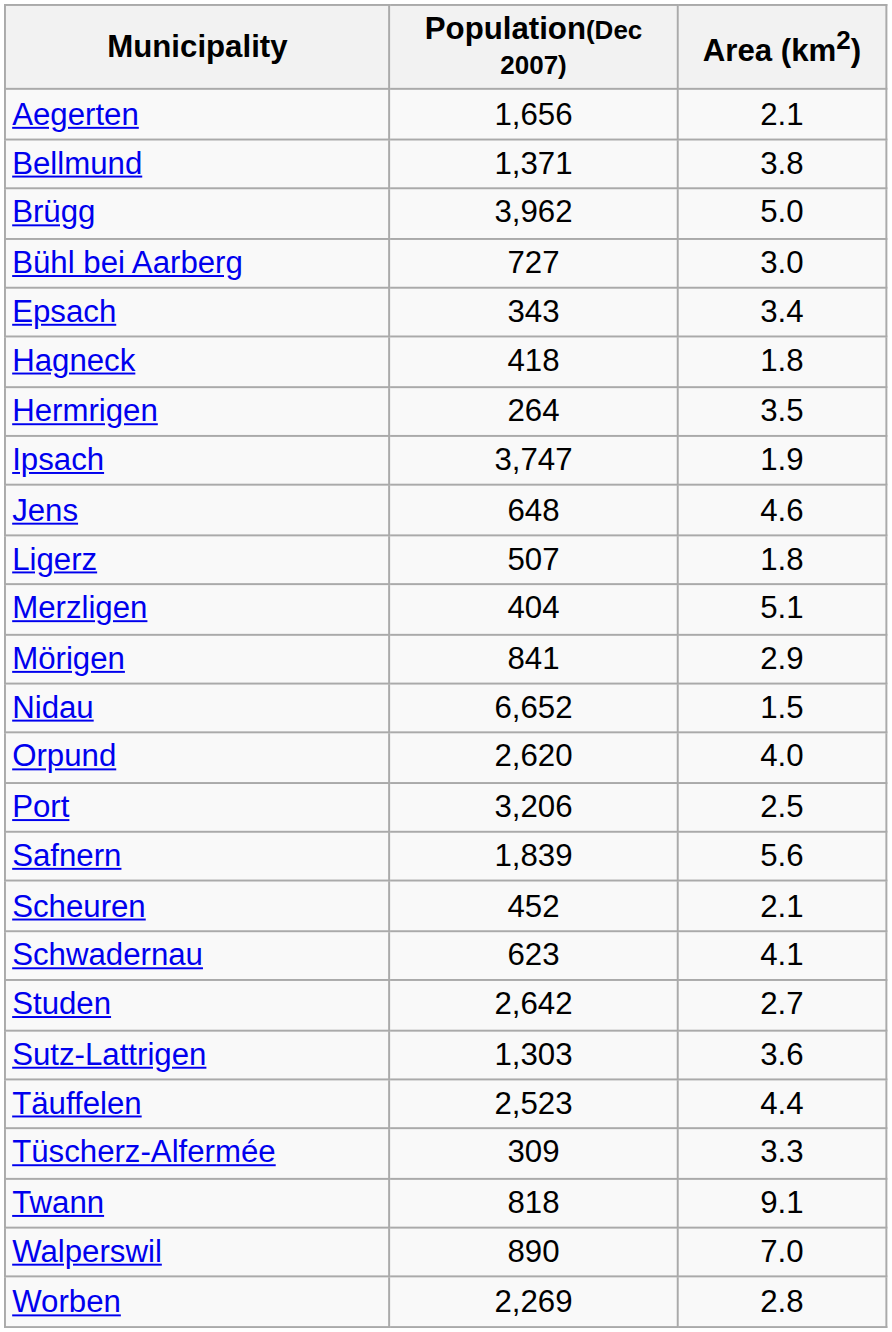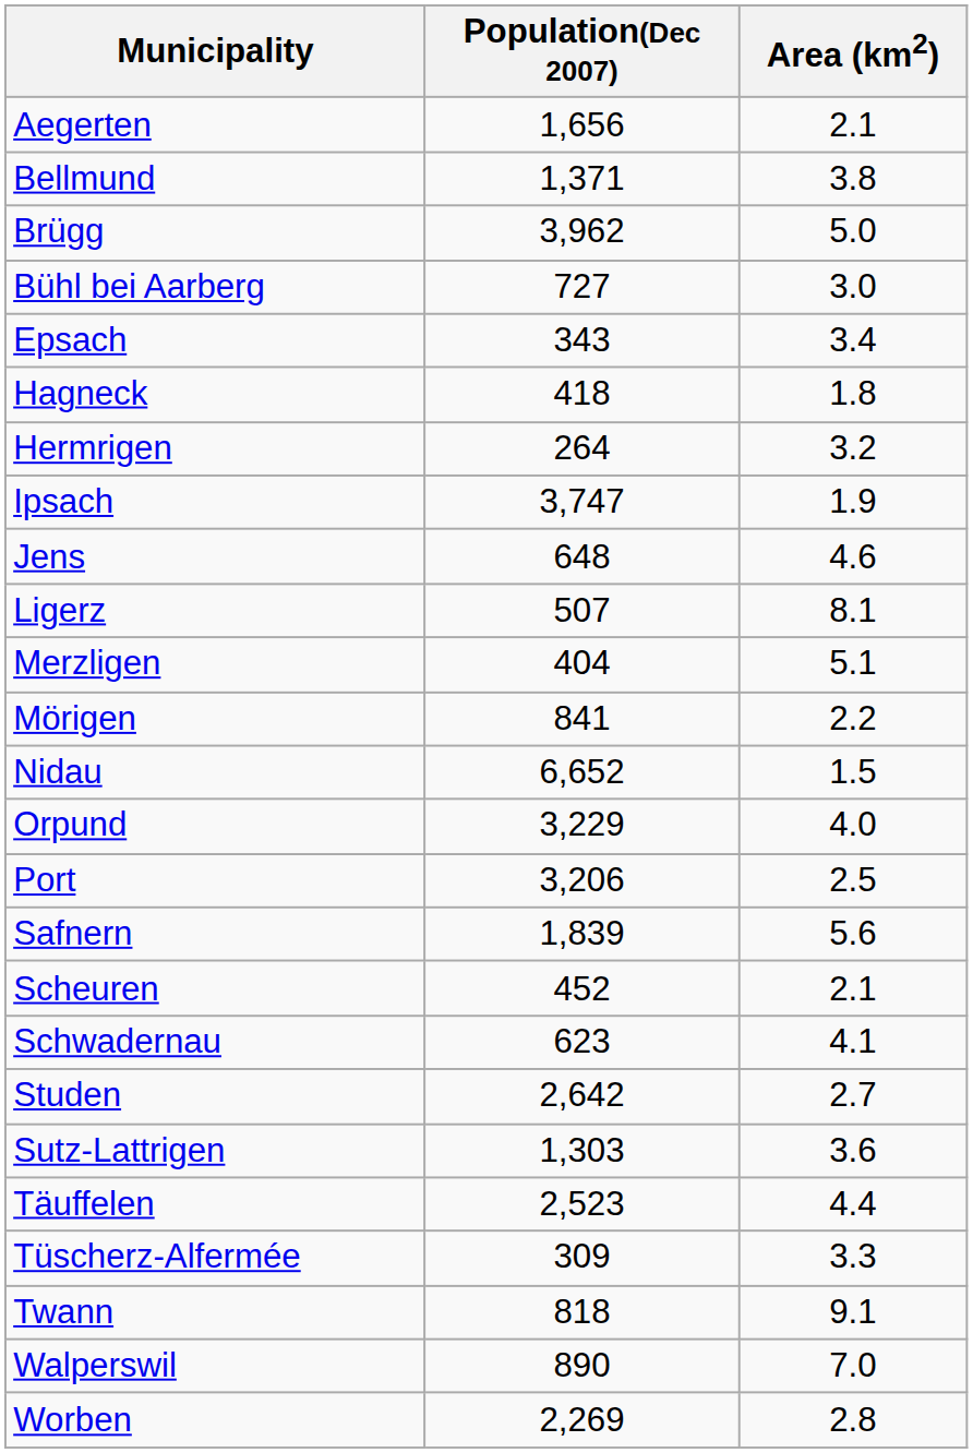 <table class="wikitable">
 <tr>
 <th width="190">Municipality</th>
 <th width="140">Population<small>(Dec 2007)</small></th>
 <th width="100">Area (km<sup>2</sup>)</th>
 </tr>
 <tr>
 <td><a href='#'>Aegerten</a></td>
 <td align="center">1,656</td>
 <td align="center">2.1</td>
 </tr>
 <tr>
 <td><a href='#'>Bellmund</a></td>
 <td align="center">1,371</td>
 <td align="center">3.8</td>
 </tr>
 <tr>
 <td><a href='#'>Brügg</a></td>
 <td align="center">3,962</td>
 <td align="center">5.0</td>
 </tr>
 <tr>
 <td><a href='#'>Bühl bei Aarberg</a></td>
 <td align="center">727</td>
 <td align="center">3.0</td>
 </tr>
 <tr>
 <td><a href='#'>Epsach</a></td>
 <td align="center">343</td>
 <td align="center">3.4</td>
 </tr>
 <tr>
 <td><a href='#'>Hagneck</a></td>
 <td align="center">418</td>
 <td align="center">1.8</td>
 </tr>
 <tr>
 <td><a href='#'>Hermrigen</a></td>
 <td align="center">264</td>
-<td align="center">3.5</td>
+<td align="center">3.2</td>
 </tr>
 <tr>
 <td><a href='#'>Ipsach</a></td>
 <td align="center">3,747</td>
 <td align="center">1.9</td>
 </tr>
 <tr>
 <td><a href='#'>Jens</a></td>
 <td align="center">648</td>
 <td align="center">4.6</td>
 </tr>
 <tr>
 <td><a href='#'>Ligerz</a></td>
 <td align="center">507</td>
-<td align="center">1.8</td>
+<td align="center">8.1</td>
 </tr>
 <tr>
 <td><a href='#'>Merzligen</a></td>
 <td align="center">404</td>
 <td align="center">5.1</td>
 </tr>
 <tr>
 <td><a href='#'>Mörigen</a></td>
 <td align="center">841</td>
-<td align="center">2.9</td>
+<td align="center">2.2</td>
 </tr>
 <tr>
 <td><a href='#'>Nidau</a></td>
 <td align="center">6,652</td>
 <td align="center">1.5</td>
 </tr>
 <tr>
 <td><a href='#'>Orpund</a></td>
-<td align="center">2,620</td>
+<td align="center">3,229</td>
 <td align="center">4.0</td>
 </tr>
 <tr>
 <td><a href='#'>Port</a></td>
 <td align="center">3,206</td>
 <td align="center">2.5</td>
 </tr>
 <tr>
 <td><a href='#'>Safnern</a></td>
 <td align="center">1,839</td>
 <td align="center">5.6</td>
 </tr>
 <tr>
 <td><a href='#'>Scheuren</a></td>
 <td align="center">452</td>
 <td align="center">2.1</td>
 </tr>
 <tr>
 <td><a href='#'>Schwadernau</a></td>
 <td align="center">623</td>
 <td align="center">4.1</td>
 </tr>
 <tr>
 <td><a href='#'>Studen</a></td>
 <td align="center">2,642</td>
 <td align="center">2.7</td>
 </tr>
 <tr>
 <td><a href='#'>Sutz-Lattrigen</a></td>
 <td align="center">1,303</td>
 <td align="center">3.6</td>
 </tr>
 <tr>
 <td><a href='#'>Täuffelen</a></td>
 <td align="center">2,523</td>
 <td align="center">4.4</td>
 </tr>
 <tr>
 <td><a href='#'>Tüscherz-Alfermée</a></td>
 <td align="center">309</td>
 <td align="center">3.3</td>
 </tr>
 <tr>
 <td><a href='#'>Twann</a></td>
 <td align="center">818</td>
 <td align="center">9.1</td>
 </tr>
 <tr>
 <td><a href='#'>Walperswil</a></td>
 <td align="center">890</td>
 <td align="center">7.0</td>
 </tr>
 <tr>
 <td><a href='#'>Worben</a></td>
 <td align="center">2,269</td>
 <td align="center">2.8</td>
 </tr>
 </table>
